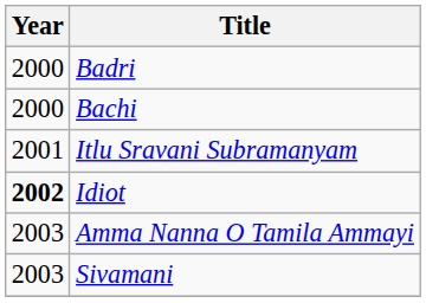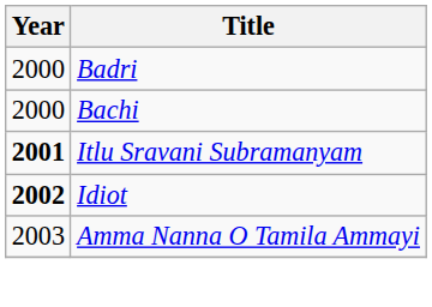 <table class="wikitable sortable">
 <tr>
 <th>Year</th>
 <th>Title</th>
 </tr>
 <tr>
 <td>2000</td>
 <td><em><a href='#'>Badri</a></em></td>
 </tr>
 <tr>
 <td>2000</td>
 <td><em><a href='#'>Bachi</a></em></td>
 </tr>
 <tr>
-<td>2001</td>
+<td><strong>2001</strong></td>
 <td><em><a href='#'>Itlu Sravani Subramanyam</a></em></td>
 </tr>
 <tr>
 <td><strong>2002</strong></td>
 <td><em><a href='#'>Idiot</a></em></td>
 </tr>
 <tr>
 <td>2003</td>
 <td><em><a href='#'>Amma Nanna O Tamila Ammayi</a></em></td>
 </tr>
 <tr>
-<td>2003</td>
-<td><em><a href='#'>Sivamani</a></em></td>
-</tr>
-<tr>
 </tr>
 </table>
